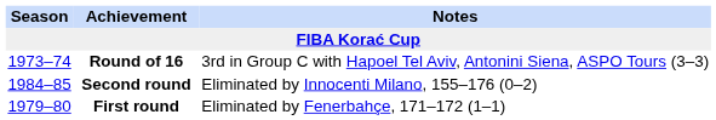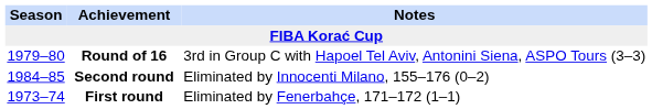 <table class="toccolours" border="0" cellpadding="2" cellspacing="0" align="left" style="margin:0.5em;">
 <tr bgcolor=#CADCFB>
 <th>Season</th>
 <th style="width:120px;">Achievement</th>
 <th>Notes</th>
 </tr>
 <tr>
 <th colspan="4" bgcolor=#EFEFEF><a href='#'>FIBA Korać Cup</a></th>
 </tr>
 <tr>
-<td align="center"><a href='#'>1973–74</a></td>
+<td align="center"><a href='#'>1979–80</a></td>
 <td align="center"><strong>Round of 16</strong></td>
 <td align="left">3rd in Group C with <a href='#'>Hapoel Tel Aviv</a>, <a href='#'>Antonini Siena</a>, <a href='#'>ASPO Tours</a> (3–3)</td>
 </tr>
 <tr>
 <td align="center"><a href='#'>1984–85</a></td>
 <td align="center"><strong>Second round</strong></td>
 <td align="left">Eliminated by <a href='#'>Innocenti Milano</a>, 155–176 (0–2)</td>
 </tr>
 <tr>
-<td align="center"><a href='#'>1979–80</a></td>
+<td align="center"><a href='#'>1973–74</a></td>
 <td align="center"><strong>First round</strong></td>
 <td align="left">Eliminated by <a href='#'>Fenerbahçe</a>, 171–172 (1–1)</td>
 </tr>
 <tr>
 </tr>
 </table>
